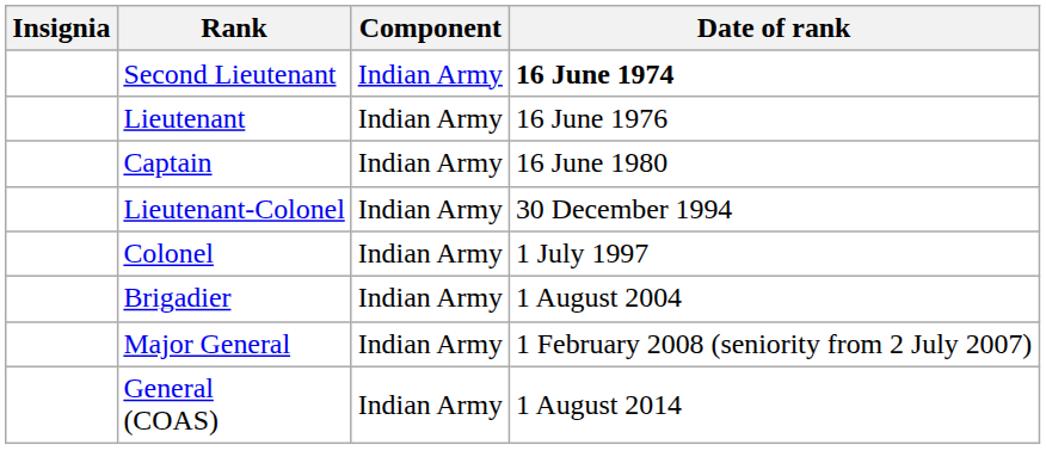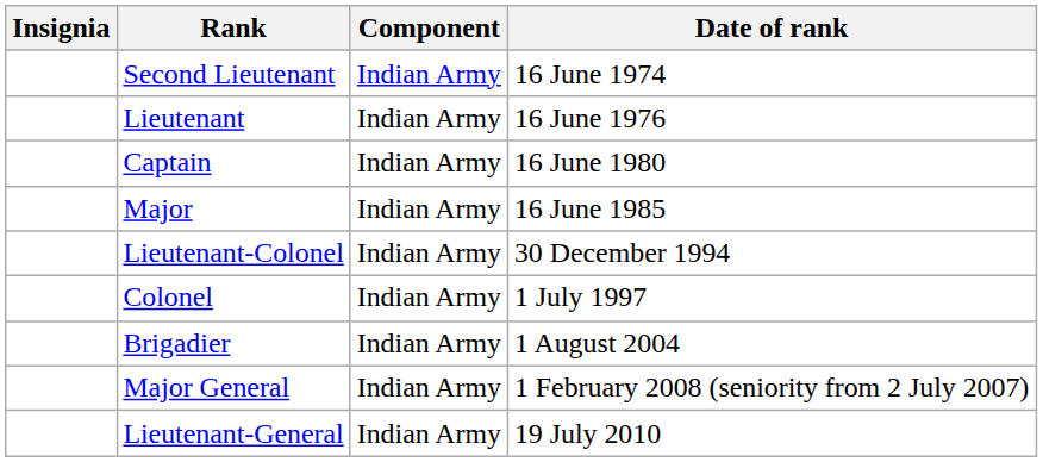 <table class="wikitable" style="background:white">
 <tr>
 <th>Insignia</th>
 <th>Rank</th>
 <th>Component</th>
 <th>Date of rank</th>
 </tr>
 <tr>
 <td style="text-align:center;"></td>
 <td><a href='#'>Second Lieutenant</a></td>
 <td><a href='#'>Indian Army</a></td>
-<td><strong>16 June 1974</strong></td>
+<td>16 June 1974</td>
 </tr>
 <tr>
 <td style="text-align:center;"></td>
 <td><a href='#'>Lieutenant</a></td>
 <td>Indian Army</td>
 <td>16 June 1976</td>
 </tr>
 <tr>
 <td style="text-align:center;"></td>
 <td><a href='#'>Captain</a></td>
 <td>Indian Army</td>
 <td>16 June 1980</td>
+</tr>
+<tr>
+<td style="text-align:center;"></td>
+<td><a href='#'>Major</a></td>
+<td>Indian Army</td>
+<td>16 June 1985</td>
 </tr>
 <tr>
 <td style="text-align:center;"></td>
 <td><a href='#'>Lieutenant-Colonel</a></td>
 <td>Indian Army</td>
 <td>30 December 1994</td>
 </tr>
 <tr>
 <td style="text-align:center;"></td>
 <td><a href='#'>Colonel</a></td>
 <td>Indian Army</td>
 <td>1 July 1997</td>
 </tr>
 <tr>
 <td style="text-align:center;"></td>
 <td><a href='#'>Brigadier</a></td>
 <td>Indian Army</td>
 <td>1 August 2004</td>
 </tr>
 <tr>
 <td style="text-align:center;"></td>
 <td><a href='#'>Major General</a></td>
 <td>Indian Army</td>
 <td>1 February 2008 (seniority from 2 July 2007)</td>
 </tr>
 <tr>
 <td style="text-align:center;"></td>
-<td><a href='#'>General</a><br>(COAS)</td>
+<td><a href='#'>Lieutenant-General</a></td>
 <td>Indian Army</td>
-<td>1 August 2014</td>
+<td>19 July 2010</td>
 </tr>
 </table>
